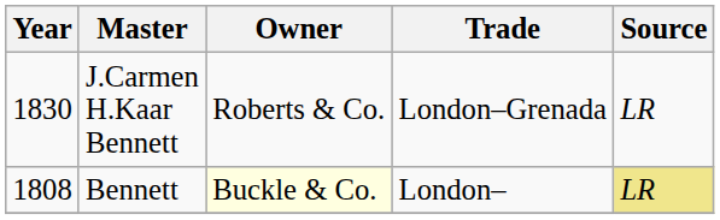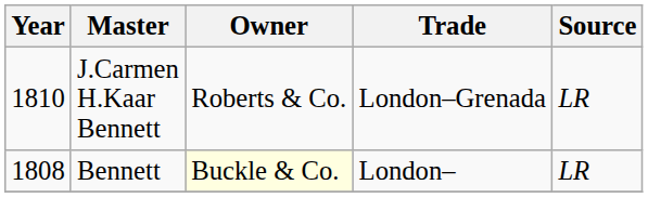 <table class=" wikitable">
 <tr>
 <th>Year</th>
 <th>Master</th>
 <th>Owner</th>
 <th>Trade</th>
 <th>Source</th>
 </tr>
 <tr>
-<td>1830</td>
+<td>1810</td>
 <td>J.Carmen<br>H.Kaar<br>Bennett</td>
 <td>Roberts & Co.</td>
 <td>London–Grenada</td>
 <td><em>LR</em></td>
 </tr>
 <tr>
 <td>1808</td>
 <td>Bennett</td>
 <td style="background: lightyellow;">Buckle & Co.</td>
 <td>London–</td>
-<td style="background: khaki;"><em>LR</em></td>
+<td><em>LR</em></td>
 </tr>
 <tr>
 </tr>
 </table>
